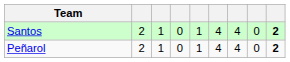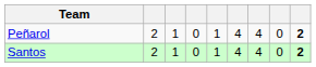 <table class="wikitable" style="text-align: center;">
 <tr>
 <th width=175>Team</th>
 <th width=20></th>
 <th width=20></th>
 <th width=20></th>
 <th width=20></th>
 <th width=20></th>
 <th width=20></th>
 <th width=20></th>
 <th width=20></th>
 </tr>
+<tr>
+<td align=left> <a href='#'>Peñarol</a></td>
+<td>2</td>
+<td>1</td>
+<td>0</td>
+<td>1</td>
+<td>4</td>
+<td>4</td>
+<td>0</td>
+<td><strong>2</strong></td>
+</tr>
 <tr bgcolor=#CCFFCC>
 <td align=left> <a href='#'>Santos</a></td>
 <td>2</td>
 <td>1</td>
 <td>0</td>
 <td>1</td>
 <td>4</td>
 <td>4</td>
 <td>0</td>
 <td><strong>2</strong></td>
 </tr>
-<tr>
-<td align=left> <a href='#'>Peñarol</a></td>
-<td>2</td>
-<td>1</td>
-<td>0</td>
-<td>1</td>
-<td>4</td>
-<td>4</td>
-<td>0</td>
-<td><strong>2</strong></td>
-</tr>
 </table>
